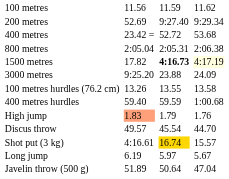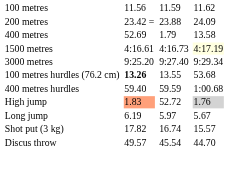 <table>
 <tr>
 <td>100 metres</td>
 <td></td>
 <td>11.56</td>
 <td></td>
 <td>11.59</td>
 <td></td>
 <td>11.62</td>
 </tr>
 <tr>
 <td>200 metres</td>
 <td></td>
-<td>52.69</td>
+<td>23.42 =</td>
 <td></td>
-<td>9:27.40</td>
+<td>23.88</td>
 <td></td>
-<td>9:29.34</td>
+<td>24.09</td>
 </tr>
 <tr>
 <td>400 metres</td>
 <td></td>
-<td>23.42 =</td>
+<td>52.69</td>
 <td></td>
-<td>52.72</td>
+<td>1.79</td>
 <td></td>
-<td>53.68</td>
-</tr>
-<tr>
-<td>800 metres</td>
-<td></td>
-<td>2:05.04</td>
-<td></td>
-<td>2:05.31</td>
-<td></td>
-<td>2:06.38</td>
+<td>13.58</td>
 </tr>
 <tr>
 <td>1500 metres</td>
 <td></td>
-<td>17.82 </td>
+<td>4:16.61 </td>
 <td></td>
-<td><strong>4:16.73</strong></td>
+<td>4:16.73</td>
 <td></td>
 <td style="background: lightyellow;">4:17.19</td>
 </tr>
 <tr>
 <td>3000 metres</td>
 <td></td>
 <td>9:25.20</td>
 <td></td>
-<td>23.88</td>
+<td>9:27.40</td>
 <td></td>
-<td>24.09</td>
+<td>9:29.34</td>
 </tr>
 <tr>
 <td>100 metres hurdles (76.2 cm)</td>
 <td></td>
-<td>13.26</td>
+<td><strong>13.26</strong></td>
 <td></td>
 <td>13.55</td>
 <td></td>
-<td>13.58</td>
+<td>53.68</td>
 </tr>
 <tr>
 <td>400 metres hurdles</td>
 <td></td>
 <td>59.40 </td>
 <td></td>
 <td>59.59</td>
 <td></td>
 <td>1:00.68</td>
 </tr>
 <tr>
 <td>High jump</td>
 <td></td>
 <td style="background: lightsalmon;">1.83 </td>
 <td></td>
-<td>1.79</td>
+<td>52.72</td>
 <td></td>
-<td>1.76</td>
-</tr>
-<tr>
-<td>Discus throw</td>
-<td></td>
-<td>49.57</td>
-<td></td>
-<td>45.54</td>
-<td></td>
-<td>44.70</td>
-</tr>
-<tr>
-<td>Shot put (3 kg)</td>
-<td></td>
-<td>4:16.61 </td>
-<td></td>
-<td style="background: gold;">16.74</td>
-<td></td>
-<td>15.57</td>
+<td style="background: lightgrey;">1.76</td>
 </tr>
 <tr>
 <td>Long jump</td>
 <td></td>
 <td>6.19 </td>
 <td></td>
 <td>5.97</td>
 <td></td>
 <td>5.67</td>
 </tr>
 <tr>
-<td>Javelin throw (500 g)</td>
+<td>Shot put (3 kg)</td>
 <td></td>
-<td>51.89</td>
+<td>17.82 </td>
 <td></td>
-<td>50.64</td>
+<td>16.74</td>
 <td></td>
-<td>47.04</td>
+<td>15.57</td>
+</tr>
+<tr>
+<td>Discus throw</td>
+<td></td>
+<td>49.57</td>
+<td></td>
+<td>45.54</td>
+<td></td>
+<td>44.70</td>
 </tr>
 </table>
